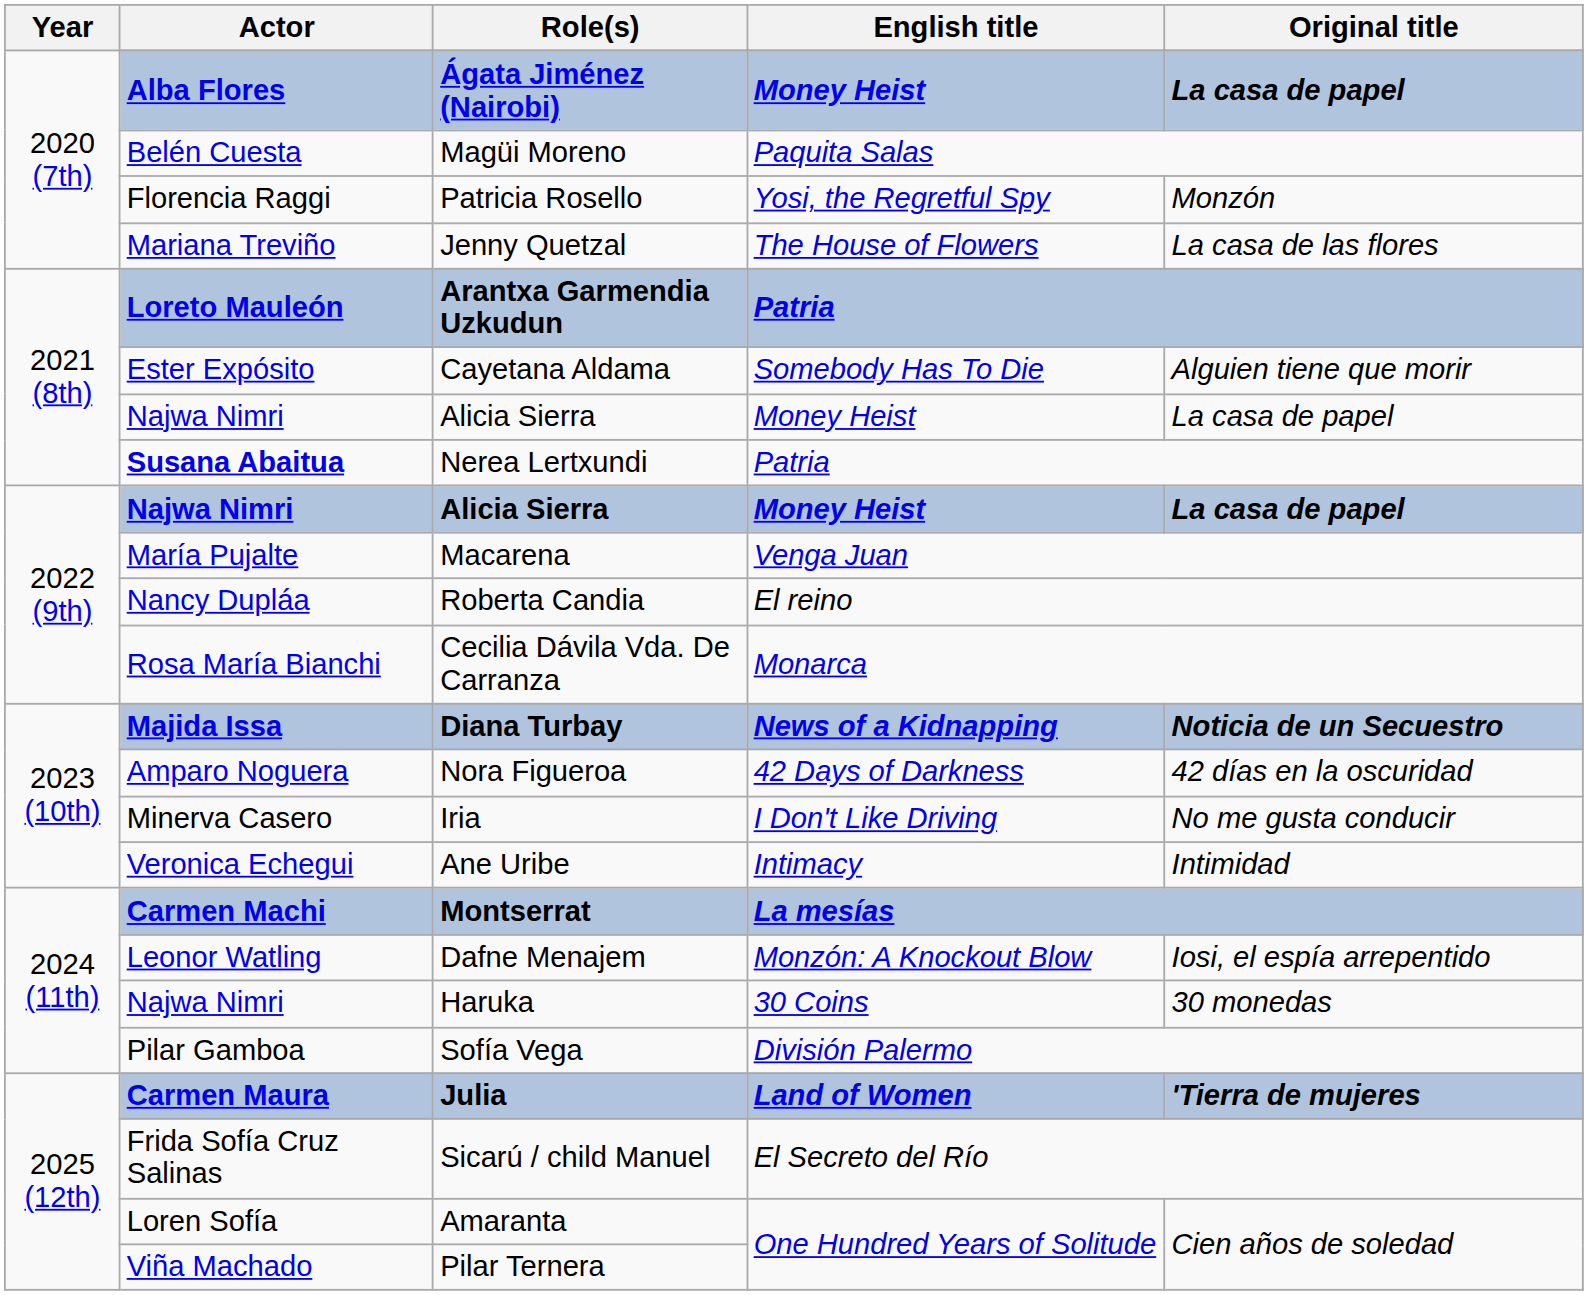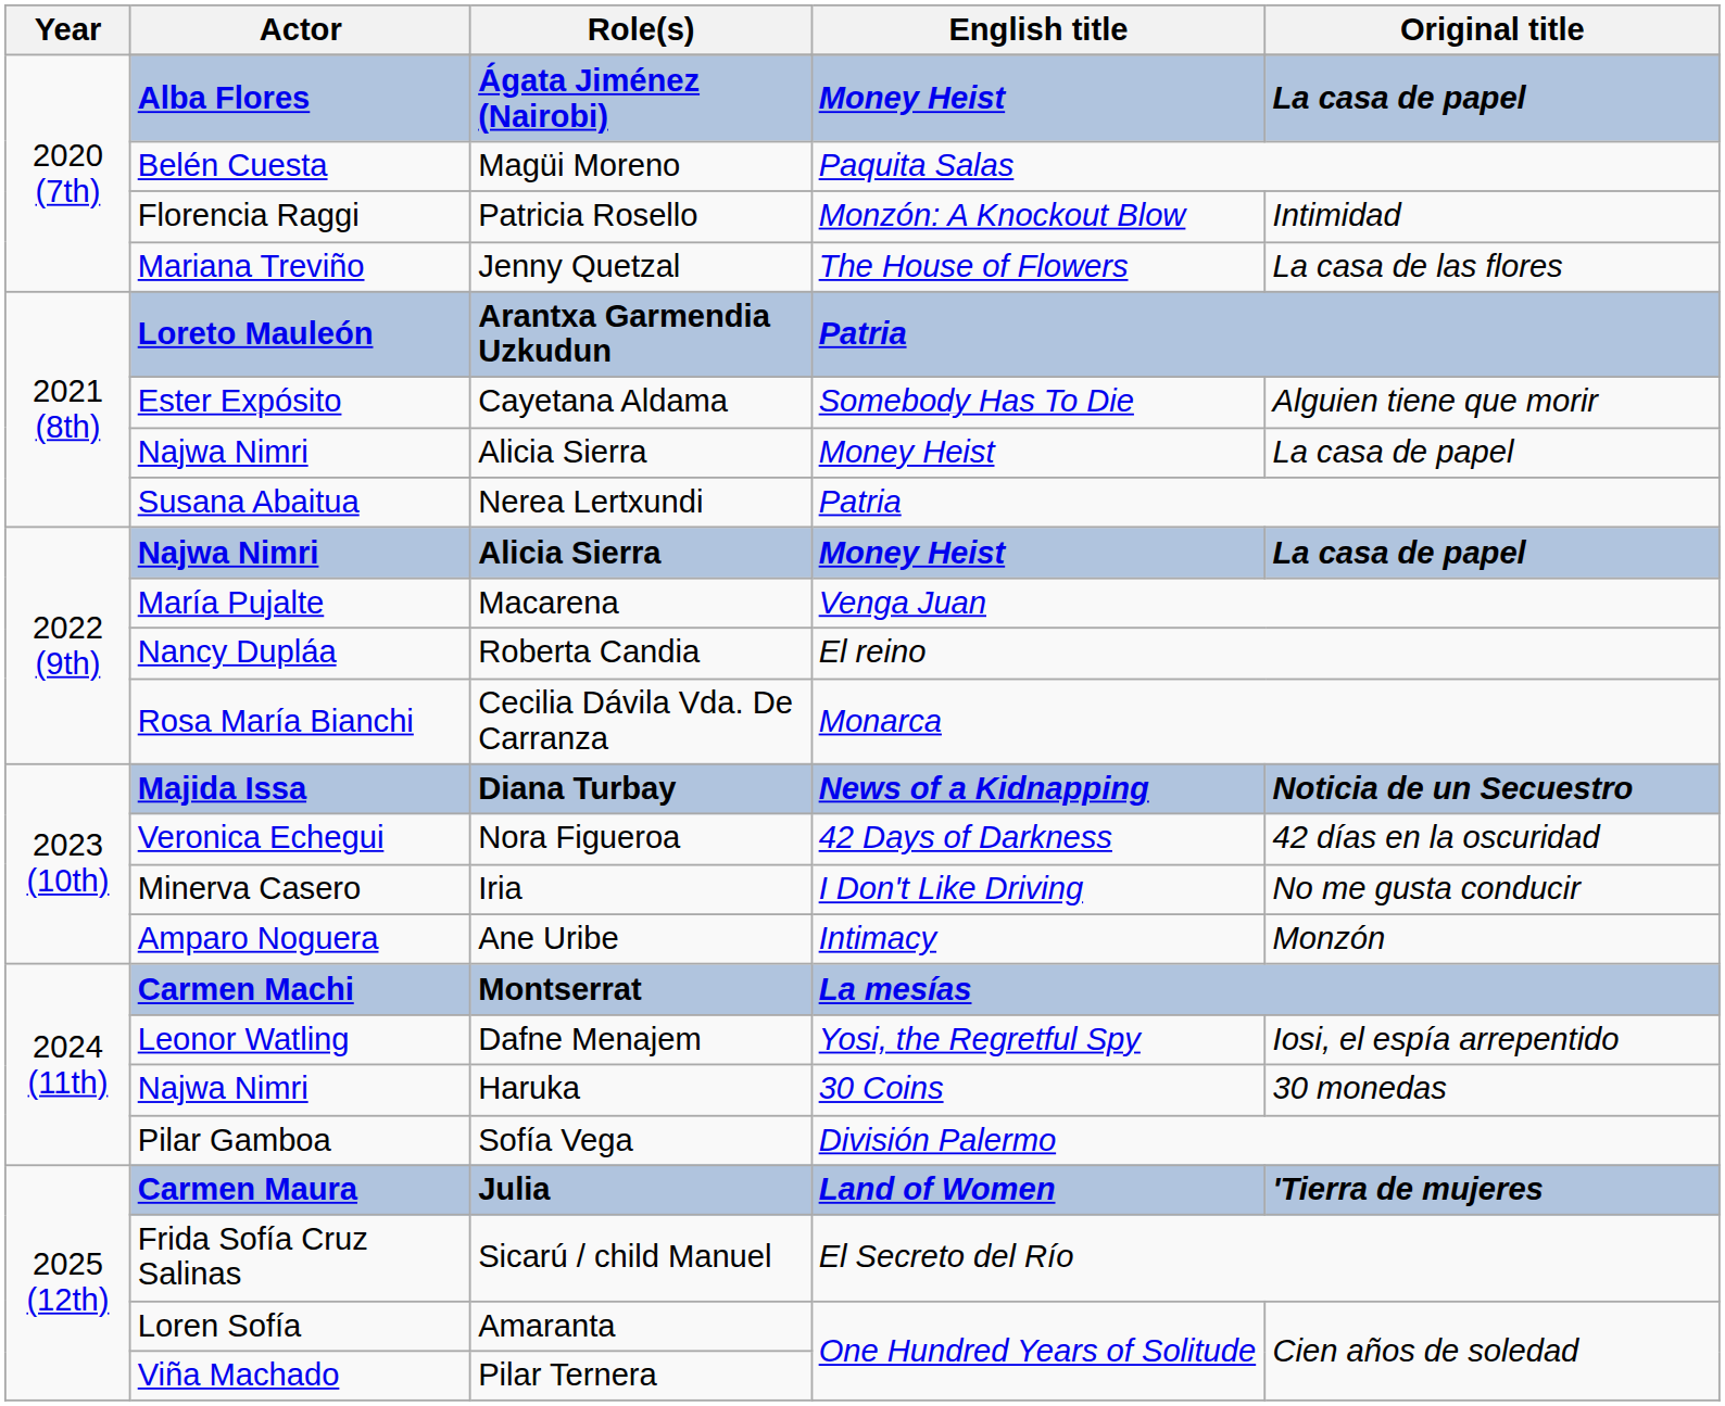 <table class="wikitable sortable" style="text-align:left;">
 <tr>
 <th scope="col" style="width:5%;">Year</th>
 <th scope="col" style="width:15%;">Actor</th>
 <th scope="col" style="width:15%;">Role(s)</th>
 <th scope="col" style="width:20%;">English title</th>
 <th scope="col" style="width:20%;">Original title</th>
 </tr>
 <tr>
 <td rowspan="5" style="text-align:center;">2020<br><a href='#'>(7th)</a><br></td>
 </tr>
 <tr>
 <td style="background:#B0C4DE;"> <strong><a href='#'>Alba Flores</a></strong></td>
 <td style="background:#B0C4DE;"><strong><a href='#'>Ágata Jiménez (Nairobi)</a></strong></td>
 <td style="background:#B0C4DE;"><strong><em><a href='#'>Money Heist</a></em></strong></td>
 <td style="background:#B0C4DE;"><strong><em>La casa de papel</em></strong></td>
 </tr>
 <tr>
 <td> <a href='#'>Belén Cuesta</a></td>
 <td>Magüi Moreno</td>
 <td colspan="2"><em><a href='#'>Paquita Salas</a></em></td>
 </tr>
 <tr>
 <td> Florencia Raggi</td>
 <td>Patricia Rosello</td>
-<td><em><a href='#'>Yosi, the Regretful Spy</a></em></td>
-<td><em>Monzón</em></td>
+<td><em><a href='#'>Monzón: A Knockout Blow</a></em></td>
+<td><em>Intimidad</em></td>
 </tr>
 <tr>
 <td> <a href='#'>Mariana Treviño</a></td>
 <td>Jenny Quetzal</td>
 <td><em><a href='#'>The House of Flowers</a></em></td>
 <td><em>La casa de las flores</em></td>
 </tr>
 <tr>
 <td rowspan="4" style="text-align:center;">2021<br><a href='#'>(8th)</a><br></td>
 <td style="background:#B0C4DE;"><strong> <a href='#'>Loreto Mauleón</a></strong></td>
 <td style="background:#B0C4DE;"><strong>Arantxa Garmendia Uzkudun</strong></td>
 <td style="background:#B0C4DE;" colspan="2"><strong><em><a href='#'>Patria</a></em></strong></td>
 </tr>
 <tr>
 <td> <a href='#'>Ester Expósito</a></td>
 <td>Cayetana Aldama</td>
 <td><em><a href='#'>Somebody Has To Die</a></em></td>
 <td><em>Alguien tiene que morir</em></td>
 </tr>
 <tr>
 <td> <a href='#'>Najwa Nimri</a></td>
 <td>Alicia Sierra</td>
 <td><em><a href='#'>Money Heist</a></em></td>
 <td><em>La casa de papel</em></td>
 </tr>
 <tr>
-<td><strong> <a href='#'>Susana Abaitua</a></strong></td>
+<td> <a href='#'>Susana Abaitua</a></td>
 <td>Nerea Lertxundi</td>
 <td colspan="2"><em><a href='#'>Patria</a></em></td>
 </tr>
 <tr>
 <td rowspan="4" style="text-align:center;">2022<br><a href='#'>(9th)</a><br></td>
 <td style="background:#B0C4DE;"><strong> <a href='#'>Najwa Nimri</a></strong></td>
 <td style="background:#B0C4DE;"><strong>Alicia Sierra</strong></td>
 <td style="background:#B0C4DE;"><strong><em><a href='#'>Money Heist</a></em></strong></td>
 <td style="background:#B0C4DE;"><strong><em>La casa de papel</em></strong></td>
 </tr>
 <tr>
 <td> <a href='#'>María Pujalte</a></td>
 <td>Macarena</td>
 <td colspan="2"><em><a href='#'>Venga Juan</a></em></td>
 </tr>
 <tr>
 <td> <a href='#'>Nancy Dupláa</a></td>
 <td>Roberta Candia</td>
 <td colspan="2"><em>El reino</em></td>
 </tr>
 <tr>
 <td> <a href='#'>Rosa María Bianchi</a></td>
 <td>Cecilia Dávila Vda. De Carranza</td>
 <td colspan="2"><em><a href='#'>Monarca</a></em></td>
 </tr>
 <tr>
 <td rowspan="4" style="text-align:center;">2023<br><a href='#'>(10th)</a><br></td>
 <td style="background:#B0C4DE;"><strong> <a href='#'>Majida Issa</a></strong></td>
 <td style="background:#B0C4DE;"><strong>Diana Turbay</strong></td>
 <td style="background:#B0C4DE;"><strong><em><a href='#'>News of a Kidnapping</a></em></strong></td>
 <td style="background:#B0C4DE;"><strong><em>Noticia de un Secuestro</em></strong></td>
 </tr>
 <tr>
-<td> <a href='#'>Amparo Noguera</a></td>
+<td> <a href='#'>Veronica Echegui</a></td>
 <td>Nora Figueroa</td>
 <td><em><a href='#'>42 Days of Darkness</a></em></td>
 <td><em>42 días en la oscuridad</em></td>
 </tr>
 <tr>
 <td> Minerva Casero</td>
 <td>Iria</td>
 <td><em><a href='#'>I Don't Like Driving</a></em></td>
 <td><em>No me gusta conducir</em></td>
 </tr>
 <tr>
-<td> <a href='#'>Veronica Echegui</a></td>
+<td> <a href='#'>Amparo Noguera</a></td>
 <td>Ane Uribe</td>
 <td><em><a href='#'>Intimacy</a></em></td>
-<td><em>Intimidad</em></td>
+<td><em>Monzón</em></td>
 </tr>
 <tr>
 <td rowspan="4" style="text-align:center;">2024<br><a href='#'>(11th)</a><br></td>
 <td style="background:#B0C4DE;"><strong> <a href='#'>Carmen Machi</a></strong></td>
 <td style="background:#B0C4DE;"><strong>Montserrat</strong></td>
 <td style="background:#B0C4DE;" colspan="2"><strong><em><a href='#'>La mesías</a></em></strong></td>
 </tr>
 <tr>
 <td> <a href='#'>Leonor Watling</a></td>
 <td>Dafne Menajem</td>
-<td><em><a href='#'>Monzón: A Knockout Blow</a></em></td>
+<td><em><a href='#'>Yosi, the Regretful Spy</a></em></td>
 <td><em>Iosi, el espía arrepentido</em></td>
 </tr>
 <tr>
 <td> <a href='#'>Najwa Nimri</a></td>
 <td>Haruka</td>
 <td><em><a href='#'>30 Coins</a></em></td>
 <td><em>30 monedas</em></td>
 </tr>
 <tr>
 <td> Pilar Gamboa</td>
 <td>Sofía Vega</td>
 <td colspan="2"><em><a href='#'>División Palermo</a></em></td>
 </tr>
 <tr>
 <td rowspan="4" style="text-align:center;">2025<br><a href='#'>(12th)</a><br></td>
 <td style="background:#B0C4DE;"><strong> <a href='#'>Carmen Maura</a></strong></td>
 <td style="background:#B0C4DE;"><strong>Julia</strong></td>
 <td style="background:#B0C4DE;"><strong><em><a href='#'>Land of Women</a></em></strong></td>
 <td style="background:#B0C4DE;"><strong><em>'Tierra de mujeres</em></strong></td>
 </tr>
 <tr>
 <td> Frida Sofía Cruz Salinas</td>
 <td>Sicarú / child Manuel</td>
 <td colspan="2"><em>El Secreto del Río</em></td>
 </tr>
 <tr>
 <td> Loren Sofía</td>
 <td>Amaranta</td>
 <td rowspan="2"><em><a href='#'>One Hundred Years of Solitude</a></em></td>
 <td rowspan="2"><em>Cien años de soledad</em></td>
 </tr>
 <tr>
 <td> <a href='#'>Viña Machado</a></td>
 <td>Pilar Ternera</td>
 </tr>
 </table>
